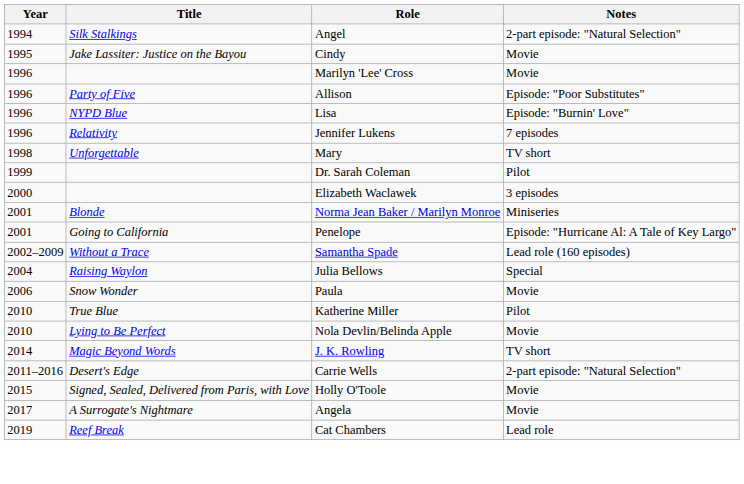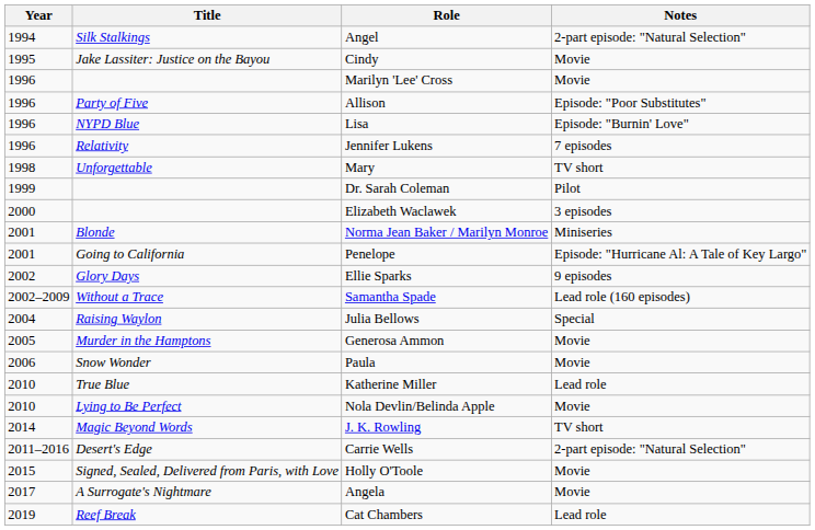 <table class="wikitable sortable">
 <tr>
 <th>Year</th>
 <th>Title</th>
 <th>Role</th>
 <th class="unsortable">Notes</th>
 </tr>
 <tr>
 <td>1994</td>
 <td><em><a href='#'>Silk Stalkings</a></em></td>
 <td>Angel</td>
 <td>2-part episode: "Natural Selection"</td>
 </tr>
 <tr>
 <td>1995</td>
 <td><em>Jake Lassiter: Justice on the Bayou</em></td>
 <td>Cindy</td>
 <td>Movie</td>
 </tr>
 <tr>
 <td>1996</td>
 <td><em></em></td>
 <td>Marilyn 'Lee' Cross</td>
 <td>Movie</td>
 </tr>
 <tr>
 <td>1996</td>
 <td><em><a href='#'>Party of Five</a></em></td>
 <td>Allison</td>
 <td>Episode: "Poor Substitutes"</td>
 </tr>
 <tr>
 <td>1996</td>
 <td><em><a href='#'>NYPD Blue</a></em></td>
 <td>Lisa</td>
 <td>Episode: "Burnin' Love"</td>
 </tr>
 <tr>
 <td>1996</td>
 <td><em><a href='#'>Relativity</a></em></td>
 <td>Jennifer Lukens</td>
 <td>7 episodes</td>
 </tr>
 <tr>
 <td>1998</td>
 <td><em><a href='#'>Unforgettable</a></em></td>
 <td>Mary</td>
 <td>TV short</td>
 </tr>
 <tr>
 <td>1999</td>
 <td><em></em></td>
 <td>Dr. Sarah Coleman</td>
 <td>Pilot</td>
 </tr>
 <tr>
 <td>2000</td>
 <td><em></em></td>
 <td>Elizabeth Waclawek</td>
 <td>3 episodes</td>
 </tr>
 <tr>
 <td>2001</td>
 <td><em><a href='#'>Blonde</a></em></td>
 <td><a href='#'>Norma Jean Baker / Marilyn Monroe</a></td>
 <td>Miniseries</td>
 </tr>
 <tr>
 <td>2001</td>
 <td><em>Going to California</em></td>
 <td>Penelope</td>
 <td>Episode: "Hurricane Al: A Tale of Key Largo"</td>
 </tr>
 <tr>
+<td>2002</td>
+<td><em><a href='#'>Glory Days</a></em></td>
+<td>Ellie Sparks</td>
+<td>9 episodes</td>
+</tr>
+<tr>
 <td>2002–2009</td>
 <td><em><a href='#'>Without a Trace</a></em></td>
 <td><a href='#'>Samantha Spade</a></td>
 <td>Lead role (160 episodes)</td>
 </tr>
 <tr>
 <td>2004</td>
 <td><em><a href='#'>Raising Waylon</a></em></td>
 <td>Julia Bellows</td>
 <td>Special</td>
 </tr>
 <tr>
+<td>2005</td>
+<td><em><a href='#'>Murder in the Hamptons</a></em></td>
+<td>Generosa Ammon</td>
+<td>Movie</td>
+</tr>
+<tr>
 <td>2006</td>
 <td><em>Snow Wonder</em></td>
 <td>Paula</td>
 <td>Movie</td>
 </tr>
 <tr>
 <td>2010</td>
 <td><em>True Blue</em></td>
 <td>Katherine Miller</td>
-<td>Pilot</td>
+<td>Lead role</td>
 </tr>
 <tr>
 <td>2010</td>
 <td><em><a href='#'>Lying to Be Perfect</a></em></td>
 <td>Nola Devlin/Belinda Apple</td>
 <td>Movie</td>
 </tr>
 <tr>
 <td>2014</td>
 <td><em><a href='#'>Magic Beyond Words</a></em></td>
 <td><a href='#'>J. K. Rowling</a></td>
 <td>TV short</td>
 </tr>
 <tr>
 <td>2011–2016</td>
 <td><em>Desert's Edge</em></td>
 <td>Carrie Wells</td>
 <td>2-part episode: "Natural Selection"</td>
 </tr>
 <tr>
 <td>2015</td>
 <td><em>Signed, Sealed, Delivered from Paris, with Love</em></td>
 <td>Holly O'Toole</td>
 <td>Movie</td>
 </tr>
 <tr>
 <td>2017</td>
 <td><em>A Surrogate's Nightmare</em></td>
 <td>Angela</td>
 <td>Movie</td>
 </tr>
 <tr>
 <td>2019</td>
 <td><em><a href='#'>Reef Break</a></em></td>
 <td>Cat Chambers</td>
 <td>Lead role</td>
 </tr>
 </table>
